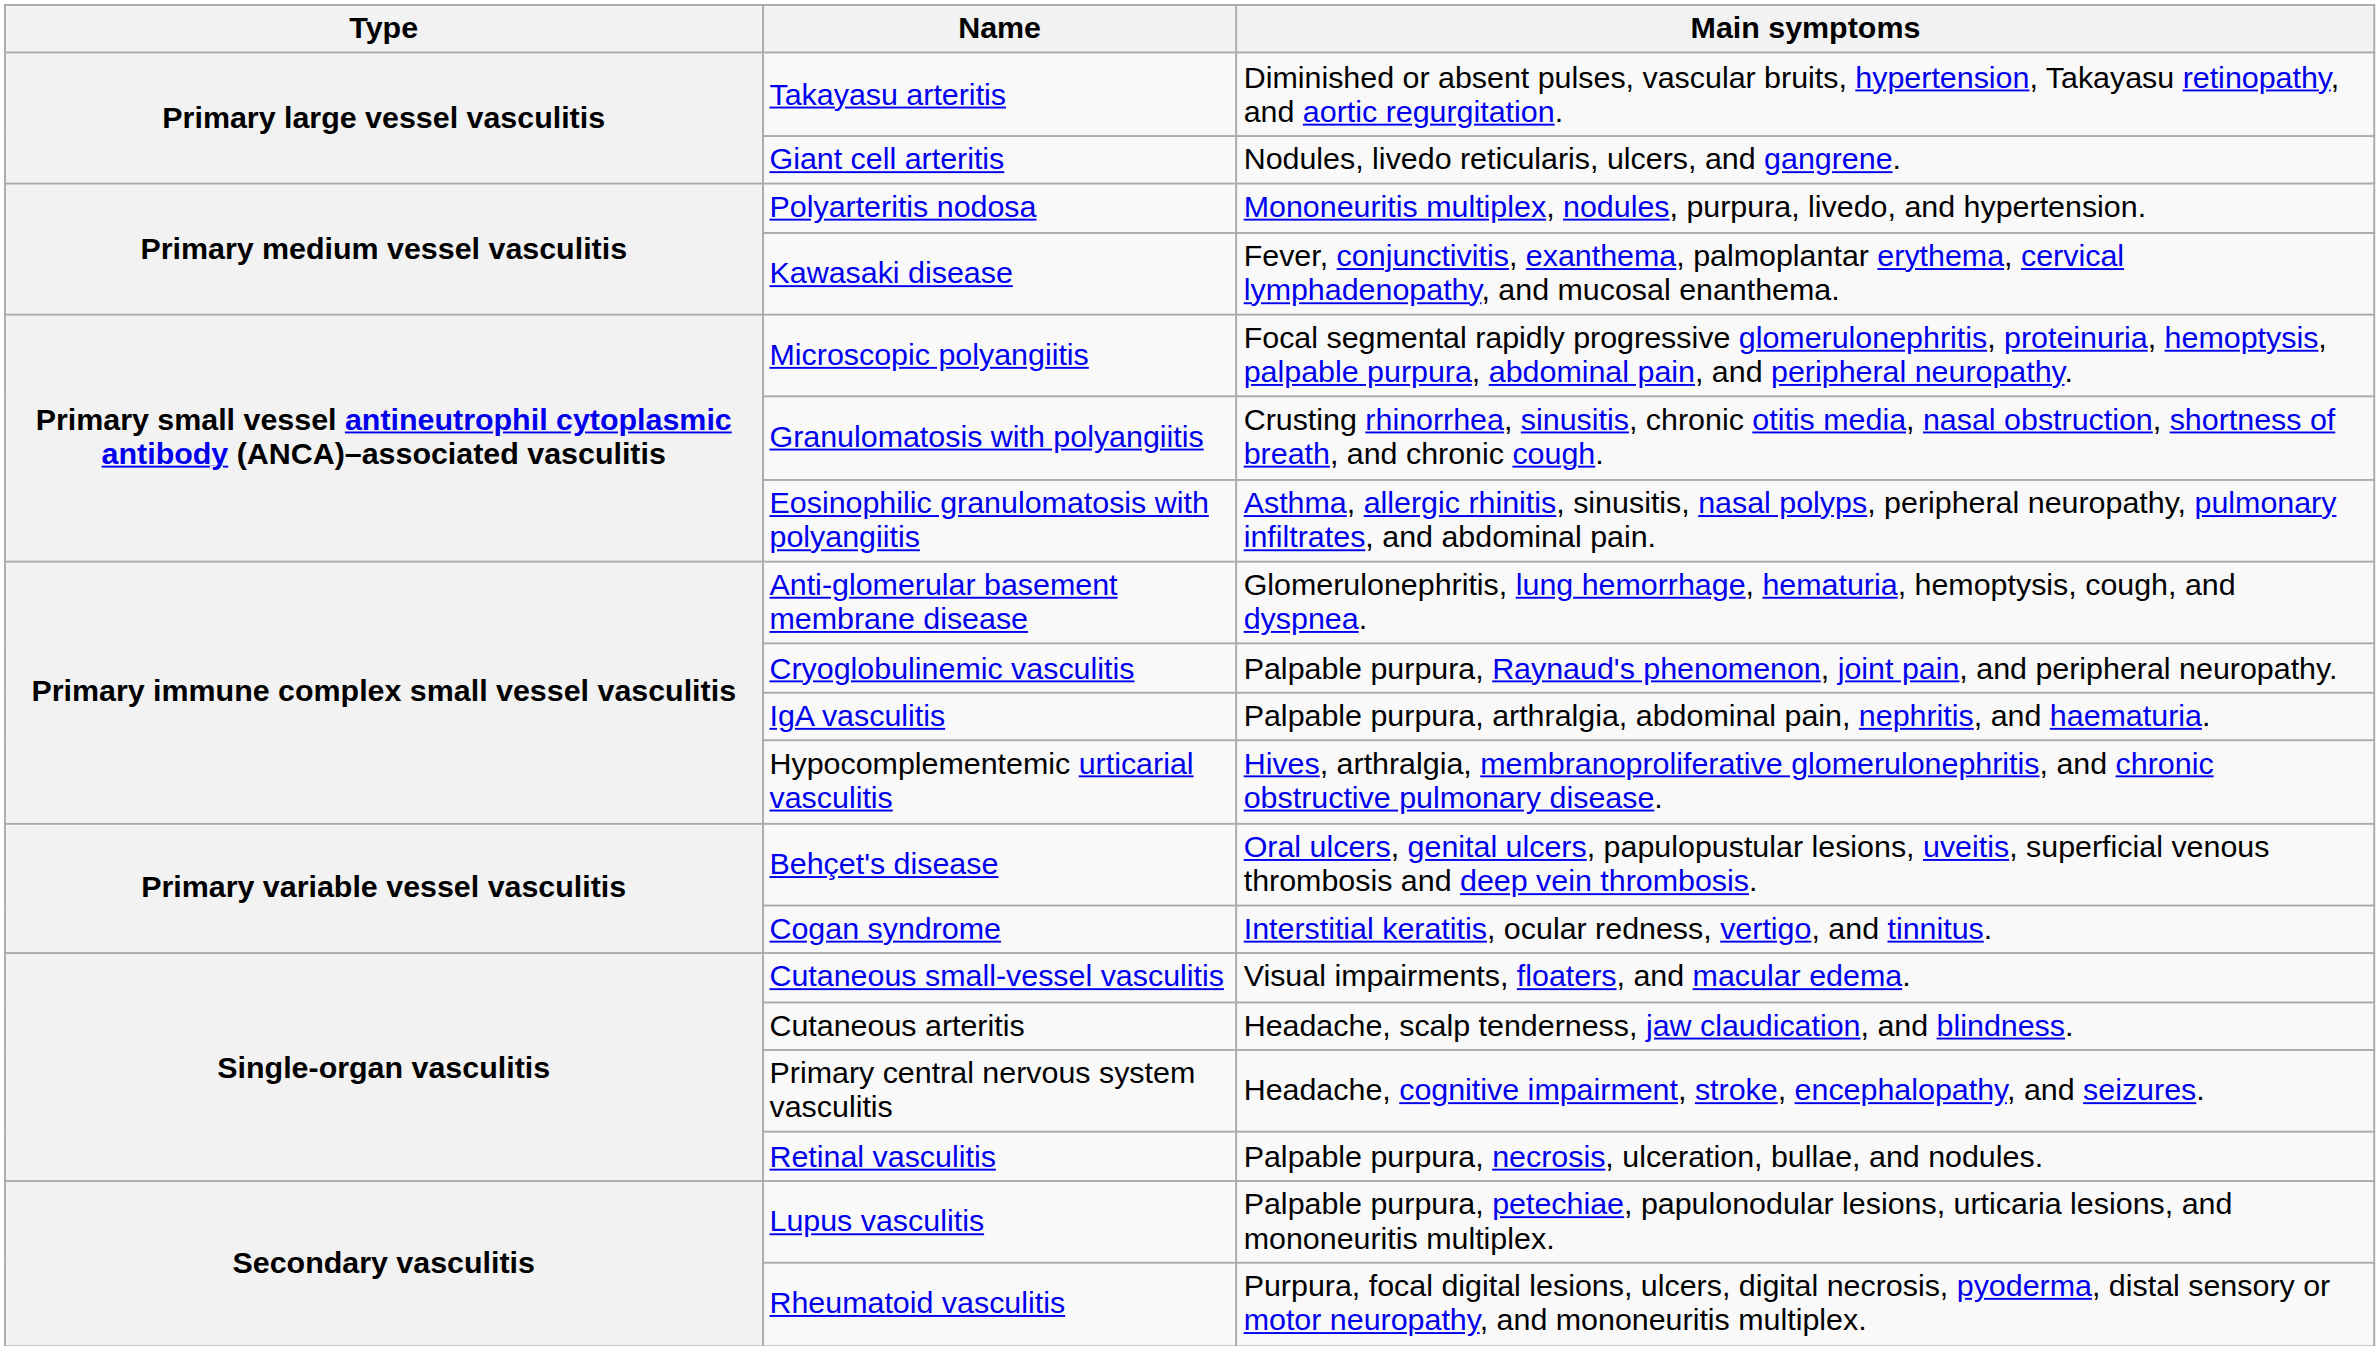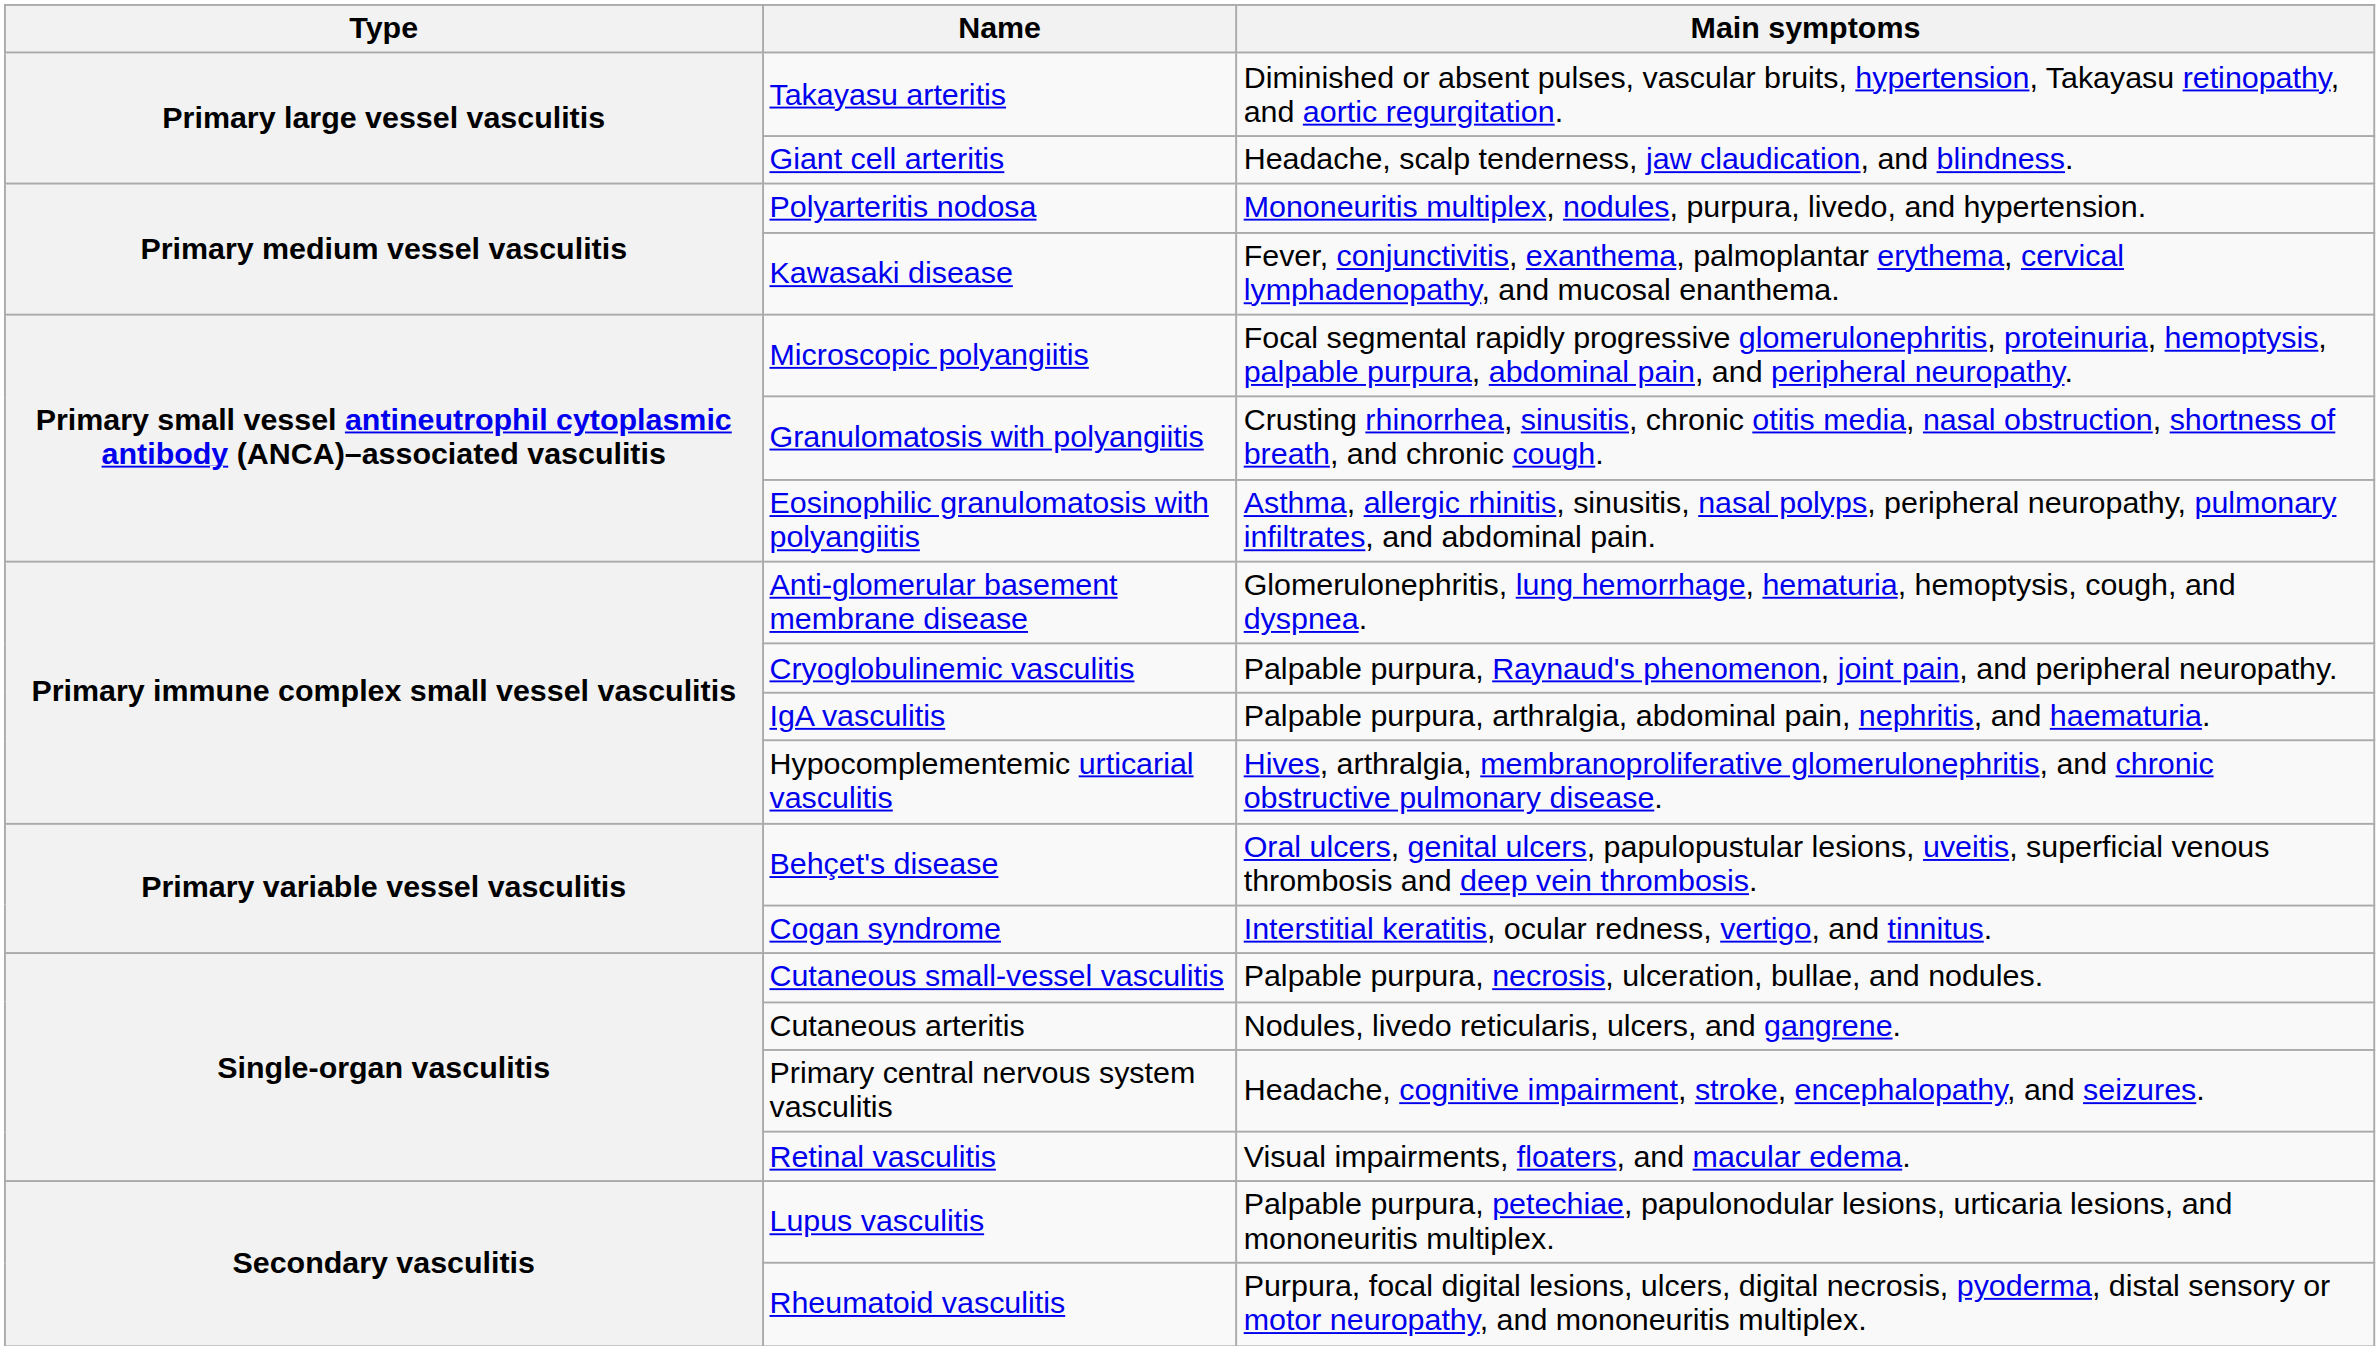 <table class="wikitable plainrowheaders">
 <tr>
 <th scope="col">Type</th>
 <th scope="col">Name</th>
 <th scope="col">Main symptoms</th>
 </tr>
 <tr>
 <th scope="row" rowspan="2">Primary large vessel vasculitis</th>
 <td><a href='#'>Takayasu arteritis</a></td>
 <td>Diminished or absent pulses, vascular bruits, <a href='#'>hypertension</a>, Takayasu <a href='#'>retinopathy</a>, and <a href='#'>aortic regurgitation</a>.</td>
 </tr>
 <tr>
 <td><a href='#'>Giant cell arteritis</a></td>
-<td>Nodules, livedo reticularis, ulcers, and <a href='#'>gangrene</a>.</td>
+<td>Headache, scalp tenderness, <a href='#'>jaw claudication</a>, and <a href='#'>blindness</a>.</td>
 </tr>
 <tr>
 <th scope="row" rowspan="2">Primary medium vessel vasculitis</th>
 <td><a href='#'>Polyarteritis nodosa</a></td>
 <td><a href='#'>Mononeuritis multiplex</a>, <a href='#'>nodules</a>, purpura, livedo, and hypertension.</td>
 </tr>
 <tr>
 <td><a href='#'>Kawasaki disease</a></td>
 <td>Fever, <a href='#'>conjunctivitis</a>, <a href='#'>exanthema</a>, palmoplantar <a href='#'>erythema</a>, <a href='#'>cervical lymphadenopathy</a>, and mucosal enanthema.</td>
 </tr>
 <tr>
 <th scope="row" rowspan="3">Primary small vessel <a href='#'>antineutrophil cytoplasmic antibody</a> (ANCA)–associated vasculitis</th>
 <td><a href='#'>Microscopic polyangiitis</a></td>
 <td>Focal segmental rapidly progressive <a href='#'>glomerulonephritis</a>, <a href='#'>proteinuria</a>, <a href='#'>hemoptysis</a>, <a href='#'>palpable purpura</a>, <a href='#'>abdominal pain</a>, and <a href='#'>peripheral neuropathy</a>.</td>
 </tr>
 <tr>
 <td><a href='#'>Granulomatosis with polyangiitis</a></td>
 <td>Crusting <a href='#'>rhinorrhea</a>, <a href='#'>sinusitis</a>, chronic <a href='#'>otitis media</a>, <a href='#'>nasal obstruction</a>, <a href='#'>shortness of breath</a>, and chronic <a href='#'>cough</a>. </td>
 </tr>
 <tr>
 <td><a href='#'>Eosinophilic granulomatosis with polyangiitis</a></td>
 <td><a href='#'>Asthma</a>, <a href='#'>allergic rhinitis</a>, sinusitis, <a href='#'>nasal polyps</a>, peripheral neuropathy, <a href='#'>pulmonary infiltrates</a>, and abdominal pain.</td>
 </tr>
 <tr>
 <th scope="row" rowspan="4">Primary immune complex small vessel vasculitis</th>
 <td><a href='#'>Anti-glomerular basement membrane disease</a></td>
 <td>Glomerulonephritis, <a href='#'>lung hemorrhage</a>, <a href='#'>hematuria</a>, hemoptysis, cough, and <a href='#'>dyspnea</a>.</td>
 </tr>
 <tr>
 <td><a href='#'>Cryoglobulinemic vasculitis</a></td>
 <td>Palpable purpura, <a href='#'>Raynaud's phenomenon</a>, <a href='#'>joint pain</a>, and peripheral neuropathy.</td>
 </tr>
 <tr>
 <td><a href='#'>IgA vasculitis</a></td>
 <td>Palpable purpura, arthralgia, abdominal pain, <a href='#'>nephritis</a>, and <a href='#'>haematuria</a>.</td>
 </tr>
 <tr>
 <td>Hypocomplementemic <a href='#'>urticarial vasculitis</a></td>
 <td><a href='#'>Hives</a>, arthralgia, <a href='#'>membranoproliferative glomerulonephritis</a>, and <a href='#'>chronic obstructive pulmonary disease</a>.</td>
 </tr>
 <tr>
 <th scope="row" rowspan="2">Primary variable vessel vasculitis</th>
 <td><a href='#'>Behçet's disease</a></td>
 <td><a href='#'>Oral ulcers</a>, <a href='#'>genital ulcers</a>, papulopustular lesions, <a href='#'>uveitis</a>, superficial venous thrombosis and <a href='#'>deep vein thrombosis</a>.</td>
 </tr>
 <tr>
 <td><a href='#'>Cogan syndrome</a></td>
 <td><a href='#'>Interstitial keratitis</a>, ocular redness, <a href='#'>vertigo</a>, and <a href='#'>tinnitus</a>.</td>
 </tr>
 <tr>
 <th scope="row" rowspan="4">Single-organ vasculitis</th>
 <td><a href='#'>Cutaneous small-vessel vasculitis</a></td>
-<td>Visual impairments, <a href='#'>floaters</a>, and <a href='#'>macular edema</a>.</td>
+<td>Palpable purpura, <a href='#'>necrosis</a>, ulceration, bullae, and nodules.</td>
 </tr>
 <tr>
 <td>Cutaneous arteritis</td>
-<td>Headache, scalp tenderness, <a href='#'>jaw claudication</a>, and <a href='#'>blindness</a>.</td>
+<td>Nodules, livedo reticularis, ulcers, and <a href='#'>gangrene</a>.</td>
 </tr>
 <tr>
 <td>Primary central nervous system vasculitis</td>
 <td>Headache, <a href='#'>cognitive impairment</a>, <a href='#'>stroke</a>, <a href='#'>encephalopathy</a>, and <a href='#'>seizures</a>.</td>
 </tr>
 <tr>
 <td><a href='#'>Retinal vasculitis</a></td>
-<td>Palpable purpura, <a href='#'>necrosis</a>, ulceration, bullae, and nodules.</td>
+<td>Visual impairments, <a href='#'>floaters</a>, and <a href='#'>macular edema</a>.</td>
 </tr>
 <tr>
 <th scope="row" rowspan="2">Secondary vasculitis</th>
 <td><a href='#'>Lupus vasculitis</a></td>
 <td>Palpable purpura, <a href='#'>petechiae</a>, papulonodular lesions, urticaria lesions, and mononeuritis multiplex.</td>
 </tr>
 <tr>
 <td><a href='#'>Rheumatoid vasculitis</a></td>
 <td>Purpura, focal digital lesions, ulcers, digital necrosis, <a href='#'>pyoderma</a>, distal sensory or <a href='#'>motor neuropathy</a>, and mononeuritis multiplex.</td>
 </tr>
 </table>
